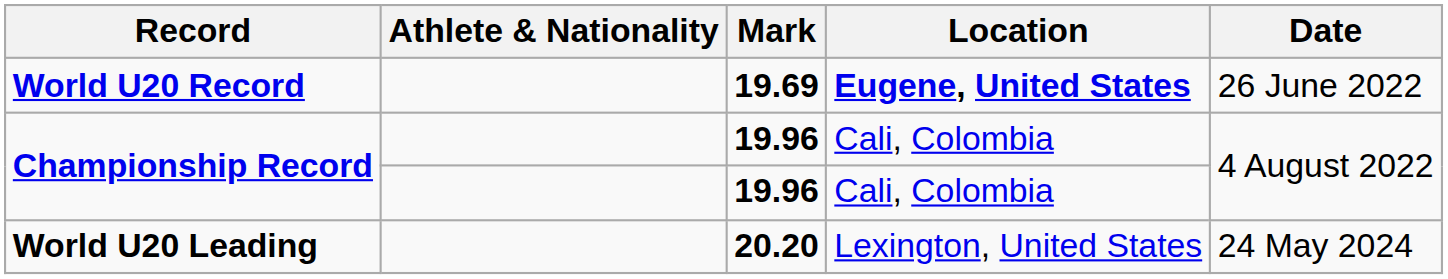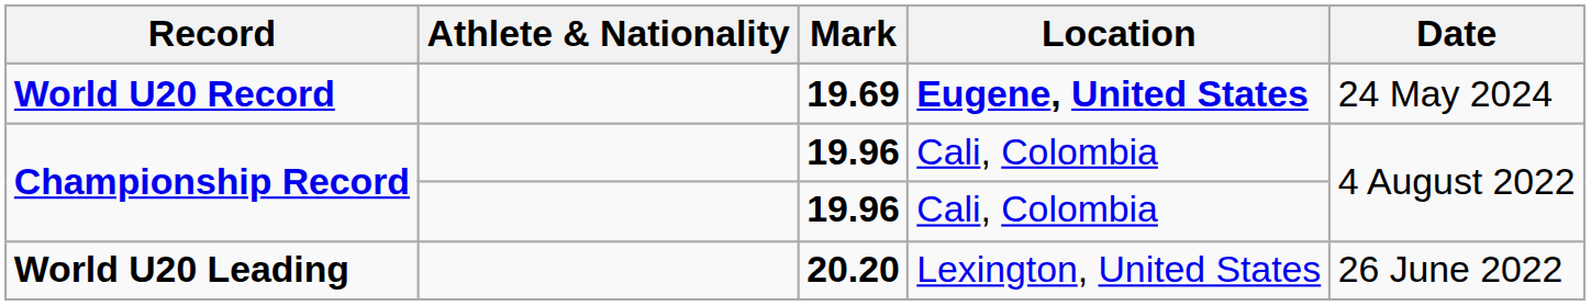 <table class="wikitable">
 <tr>
 <th scope="col">Record</th>
 <th scope="col">Athlete & Nationality</th>
 <th scope="col">Mark</th>
 <th scope="col">Location</th>
 <th scope="col">Date</th>
 </tr>
 <tr>
 <td><strong><a href='#'>World U20 Record</a></strong></td>
 <td></td>
 <td><strong>19.69</strong></td>
 <td><strong><a href='#'>Eugene</a>, <a href='#'>United States</a></strong></td>
-<td>26 June 2022</td>
+<td>24 May 2024</td>
 </tr>
 <tr>
 <td rowspan="2"><strong><a href='#'>Championship Record</a></strong></td>
 <td></td>
 <td><strong>19.96</strong></td>
 <td><a href='#'>Cali</a>, <a href='#'>Colombia</a></td>
 <td rowspan="2">4 August 2022</td>
 </tr>
 <tr>
 <td></td>
 <td><strong>19.96</strong></td>
 <td><a href='#'>Cali</a>, <a href='#'>Colombia</a></td>
 </tr>
 <tr>
 <td><strong>World U20 Leading</strong></td>
 <td></td>
 <td><strong>20.20</strong></td>
 <td><a href='#'>Lexington</a>, <a href='#'>United States</a></td>
-<td>24 May 2024</td>
+<td>26 June 2022</td>
 </tr>
 </table>
